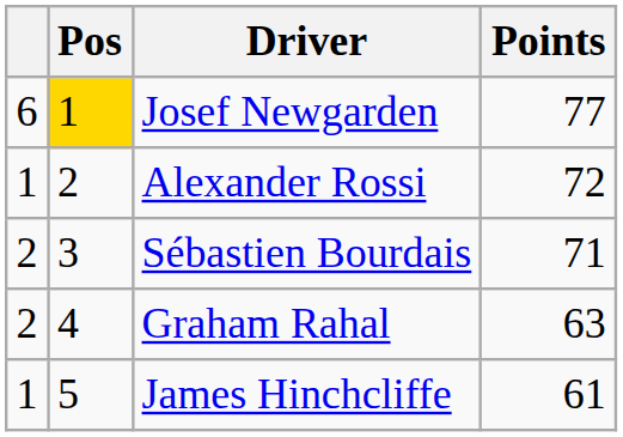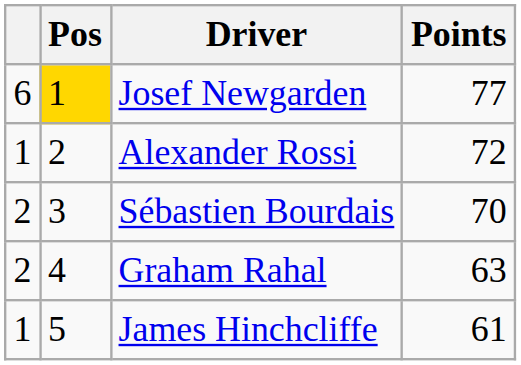 <table class="wikitable" style="font-size: 95%;">
 <tr>
 <th></th>
 <th>Pos</th>
 <th>Driver</th>
 <th>Points</th>
 </tr>
 <tr>
 <td align="left"> 6</td>
 <td style="background: gold;">1</td>
 <td> <a href='#'>Josef Newgarden</a></td>
 <td align="right">77</td>
 </tr>
 <tr>
 <td align="left"> 1</td>
 <td>2</td>
 <td> <a href='#'>Alexander Rossi</a></td>
 <td align="right">72</td>
 </tr>
 <tr>
 <td align="left"> 2</td>
 <td>3</td>
 <td> <a href='#'>Sébastien Bourdais</a></td>
-<td align="right">71</td>
+<td align="right">70</td>
 </tr>
 <tr>
 <td align="left"> 2</td>
 <td>4</td>
 <td> <a href='#'>Graham Rahal</a></td>
 <td align="right">63</td>
 </tr>
 <tr>
 <td align="left"> 1</td>
 <td>5</td>
 <td> <a href='#'>James Hinchcliffe</a></td>
 <td align="right">61</td>
 </tr>
 </table>
